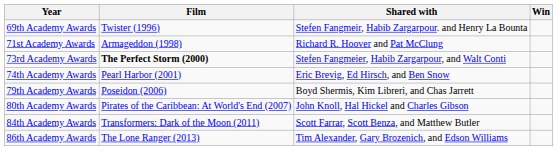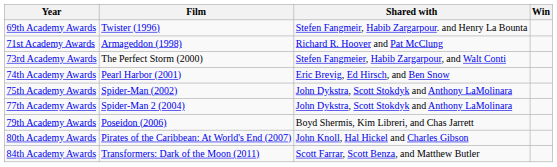 <table class="wikitable">
 <tr>
 <th>Year</th>
 <th>Film</th>
 <th>Shared with</th>
 <th>Win</th>
 </tr>
 <tr>
 <td><a href='#'>69th Academy Awards</a></td>
 <td><a href='#'>Twister (1996)</a></td>
 <td><a href='#'>Stefen Fangmeir</a>, <a href='#'>Habib Zargarpour</a>. and Henry La Bounta</td>
 <td></td>
 </tr>
 <tr>
 <td><a href='#'>71st Academy Awards</a></td>
 <td><a href='#'>Armageddon (1998)</a></td>
 <td><a href='#'>Richard R. Hoover</a> and <a href='#'>Pat McClung</a></td>
 <td></td>
 </tr>
 <tr>
 <td><a href='#'>73rd Academy Awards</a></td>
-<td><strong>The Perfect Storm (2000)</strong></td>
+<td>The Perfect Storm (2000)</td>
 <td><a href='#'>Stefen Fangmeier</a>, <a href='#'>Habib Zargarpour</a>, and <a href='#'>Walt Conti</a></td>
 <td></td>
 </tr>
 <tr>
 <td><a href='#'>74th Academy Awards</a></td>
 <td><a href='#'>Pearl Harbor (2001)</a></td>
 <td><a href='#'>Eric Brevig</a>, <a href='#'>Ed Hirsch</a>, and <a href='#'>Ben Snow</a></td>
+<td></td>
+</tr>
+<tr>
+<td><a href='#'>75th Academy Awards</a></td>
+<td><a href='#'>Spider-Man (2002)</a></td>
+<td><a href='#'>John Dykstra</a>, <a href='#'>Scott Stokdyk</a> and <a href='#'>Anthony LaMolinara</a></td>
+<td></td>
+</tr>
+<tr>
+<td><a href='#'>77th Academy Awards</a></td>
+<td><a href='#'>Spider-Man 2 (2004)</a></td>
+<td><a href='#'>John Dykstra</a>, <a href='#'>Scott Stokdyk</a> and <a href='#'>Anthony LaMolinara</a></td>
 <td></td>
 </tr>
 <tr>
 <td><a href='#'>79th Academy Awards</a></td>
 <td><a href='#'>Poseidon (2006)</a></td>
 <td>Boyd Shermis, Kim Libreri, and Chas Jarrett</td>
 <td></td>
 </tr>
 <tr>
 <td><a href='#'>80th Academy Awards</a></td>
 <td><a href='#'>Pirates of the Caribbean: At World's End (2007)</a></td>
 <td><a href='#'>John Knoll</a>, <a href='#'>Hal Hickel</a> and <a href='#'>Charles Gibson</a></td>
 <td></td>
 </tr>
 <tr>
 <td><a href='#'>84th Academy Awards</a></td>
 <td><a href='#'>Transformers: Dark of the Moon (2011)</a></td>
 <td><a href='#'>Scott Farrar</a>, <a href='#'>Scott Benza</a>, and Matthew Butler</td>
 <td></td>
 </tr>
-<tr>
-<td><a href='#'>86th Academy Awards</a></td>
-<td><a href='#'>The Lone Ranger (2013)</a></td>
-<td><a href='#'>Tim Alexander</a>, <a href='#'>Gary Brozenich</a>, and <a href='#'>Edson Williams</a></td>
-<td></td>
-</tr>
 </table>
